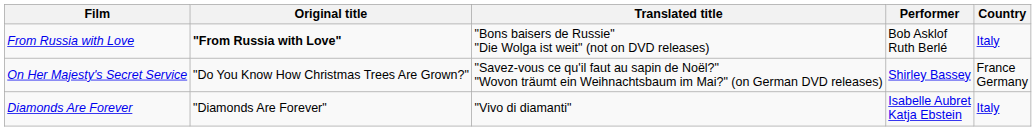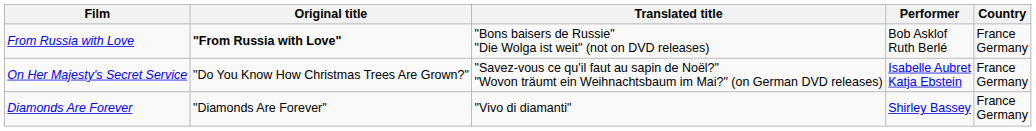 <table class="wikitable">
 <tr>
 <th>Film</th>
 <th>Original title</th>
 <th>Translated title</th>
 <th>Performer</th>
 <th>Country</th>
 </tr>
 <tr>
 <td><em><a href='#'>From Russia with Love</a></em></td>
 <td><strong>"From Russia with Love"</strong></td>
 <td>"Bons baisers de Russie"<br>"Die Wolga ist weit" (not on DVD releases)</td>
 <td>Bob Asklof<br>Ruth Berlé</td>
-<td><a href='#'>Italy</a></td>
+<td>France<br>Germany</td>
 </tr>
 <tr>
 <td><em><a href='#'>On Her Majesty's Secret Service</a></em></td>
 <td>"Do You Know How Christmas Trees Are Grown?"</td>
 <td>"Savez-vous ce qu'il faut au sapin de Noël?"<br>"Wovon träumt ein Weihnachtsbaum im Mai?" (on German DVD releases)</td>
-<td><a href='#'>Shirley Bassey</a></td>
+<td><a href='#'>Isabelle Aubret</a><br><a href='#'>Katja Ebstein</a></td>
 <td>France<br>Germany</td>
 </tr>
 <tr>
 <td><em><a href='#'>Diamonds Are Forever</a></em></td>
 <td>"Diamonds Are Forever"</td>
 <td>"Vivo di diamanti"</td>
-<td><a href='#'>Isabelle Aubret</a><br><a href='#'>Katja Ebstein</a></td>
-<td><a href='#'>Italy</a></td>
+<td><a href='#'>Shirley Bassey</a></td>
+<td>France<br>Germany</td>
 </tr>
 </table>
